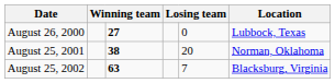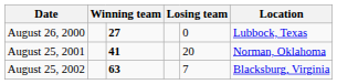 <table class=wikitable>
 <tr>
 <th>Date</th>
 <th colspan=2>Winning team</th>
 <th colspan=2>Losing team</th>
 <th>Location</th>
 </tr>
 <tr>
 <td>August 26, 2000</td>
 <td style=><strong><a href='#'></a></strong></td>
 <td><strong>27</strong></td>
 <td style=><strong><a href='#'></a></strong></td>
 <td>0</td>
 <td><a href='#'>Lubbock, Texas</a></td>
 </tr>
 <tr>
 <td>August 25, 2001</td>
 <td style=><strong><a href='#'></a></strong></td>
-<td><strong>38</strong></td>
+<td><strong>41</strong></td>
 <td style=><strong><a href='#'></a></strong></td>
 <td>20</td>
 <td><a href='#'>Norman, Oklahoma</a></td>
 </tr>
 <tr>
 <td>August 25, 2002</td>
 <td style=><strong><a href='#'></a></strong></td>
 <td><strong>63</strong></td>
 <td style=><strong><a href='#'></a></strong></td>
 <td>7</td>
 <td><a href='#'>Blacksburg, Virginia</a></td>
 </tr>
 </table>
